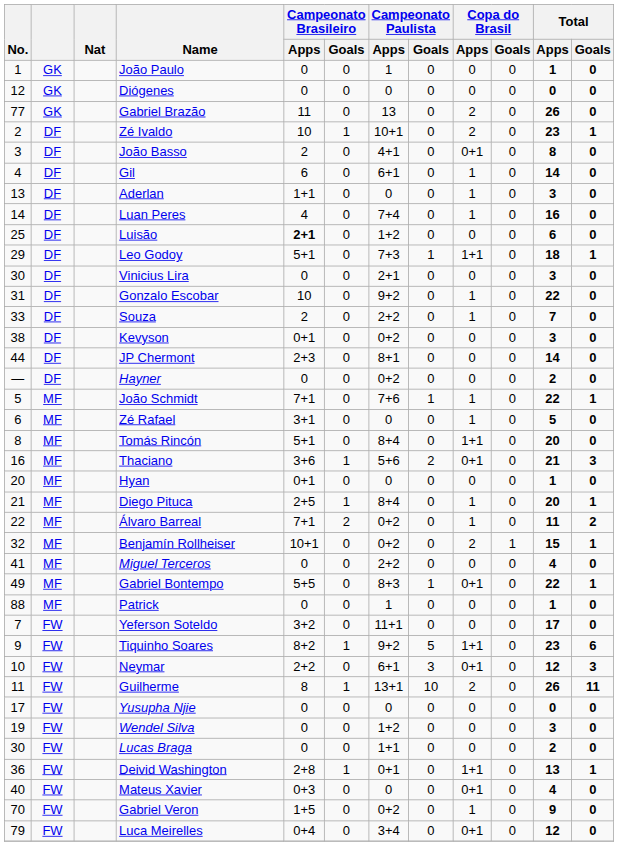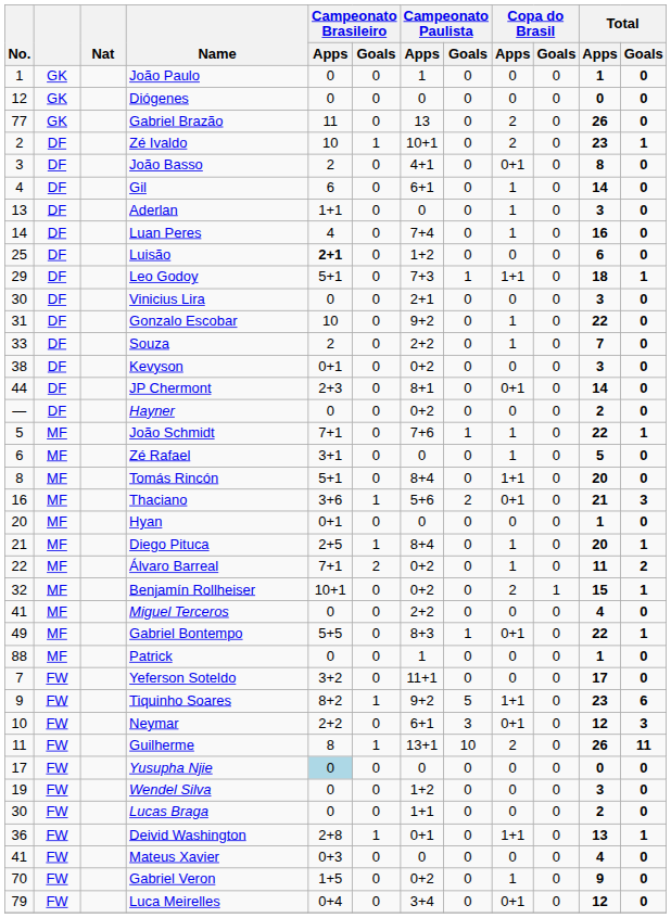 <table class="wikitable sortable" style="text-align:center;">
 <tr>
 <th rowspan="2"  style="width:20px; vertical-align:bottom;">No.</th>
 <th rowspan="2"  style="width:45px; vertical-align:bottom;"></th>
 <th rowspan="2"  style="width:45px; vertical-align:bottom;">Nat</th>
 <th rowspan="2"  style="width:200px; vertical-align:bottom;">Name</th>
 <th colspan="2" style="width:85px;"><a href='#'>Campeonato Brasileiro</a></th>
 <th colspan="2" style="width:85px;"><a href='#'>Campeonato Paulista</a></th>
 <th colspan="2" style="width:85px;"><a href='#'>Copa do Brasil</a></th>
 <th colspan="2" style="width:85px;">Total</th>
 </tr>
 <tr>
 <th>Apps</th>
 <th>Goals</th>
 <th>Apps</th>
 <th>Goals</th>
 <th>Apps</th>
 <th>Goals</th>
 <th>Apps</th>
 <th>Goals</th>
 </tr>
 <tr>
 <td>1</td>
 <td><a href='#'>GK</a></td>
 <td></td>
 <td align=left><a href='#'>João Paulo</a></td>
 <td>0</td>
 <td>0</td>
 <td>1</td>
 <td>0</td>
 <td>0</td>
 <td>0</td>
 <td><strong>1</strong></td>
 <td><strong>0</strong></td>
 </tr>
 <tr>
 <td>12</td>
 <td><a href='#'>GK</a></td>
 <td></td>
 <td align=left><a href='#'>Diógenes</a></td>
 <td>0</td>
 <td>0</td>
 <td>0</td>
 <td>0</td>
 <td>0</td>
 <td>0</td>
 <td><strong>0</strong></td>
 <td><strong>0</strong></td>
 </tr>
 <tr>
 <td>77</td>
 <td><a href='#'>GK</a></td>
 <td></td>
 <td align=left><a href='#'>Gabriel Brazão</a></td>
 <td>11</td>
 <td>0</td>
 <td>13</td>
 <td>0</td>
 <td>2</td>
 <td>0</td>
 <td><strong>26</strong></td>
 <td><strong>0</strong></td>
 </tr>
 <tr>
 <td>2</td>
 <td><a href='#'>DF</a></td>
 <td></td>
 <td align=left><a href='#'>Zé Ivaldo</a></td>
 <td>10</td>
 <td>1</td>
 <td>10+1</td>
 <td>0</td>
 <td>2</td>
 <td>0</td>
 <td><strong>23</strong></td>
 <td><strong>1</strong></td>
 </tr>
 <tr>
 <td>3</td>
 <td><a href='#'>DF</a></td>
 <td></td>
 <td align=left><a href='#'>João Basso</a></td>
 <td>2</td>
 <td>0</td>
 <td>4+1</td>
 <td>0</td>
 <td>0+1</td>
 <td>0</td>
 <td><strong>8</strong></td>
 <td><strong>0</strong></td>
 </tr>
 <tr>
 <td>4</td>
 <td><a href='#'>DF</a></td>
 <td></td>
 <td align=left><a href='#'>Gil</a></td>
 <td>6</td>
 <td>0</td>
 <td>6+1</td>
 <td>0</td>
 <td>1</td>
 <td>0</td>
 <td><strong>14</strong></td>
 <td><strong>0</strong></td>
 </tr>
 <tr>
 <td>13</td>
 <td><a href='#'>DF</a></td>
 <td></td>
 <td align=left><a href='#'>Aderlan</a></td>
 <td>1+1</td>
 <td>0</td>
 <td>0</td>
 <td>0</td>
 <td>1</td>
 <td>0</td>
 <td><strong>3</strong></td>
 <td><strong>0</strong></td>
 </tr>
 <tr>
 <td>14</td>
 <td><a href='#'>DF</a></td>
 <td></td>
 <td align=left><a href='#'>Luan Peres</a></td>
 <td>4</td>
 <td>0</td>
 <td>7+4</td>
 <td>0</td>
 <td>1</td>
 <td>0</td>
 <td><strong>16</strong></td>
 <td><strong>0</strong></td>
 </tr>
 <tr>
 <td>25</td>
 <td><a href='#'>DF</a></td>
 <td></td>
 <td align=left><a href='#'>Luisão</a></td>
 <td><strong>2+1</strong></td>
 <td>0</td>
 <td>1+2</td>
 <td>0</td>
 <td>0</td>
 <td>0</td>
 <td><strong>6</strong></td>
 <td><strong>0</strong></td>
 </tr>
 <tr>
 <td>29</td>
 <td><a href='#'>DF</a></td>
 <td></td>
 <td align=left><a href='#'>Leo Godoy</a></td>
 <td>5+1</td>
 <td>0</td>
 <td>7+3</td>
 <td>1</td>
 <td>1+1</td>
 <td>0</td>
 <td><strong>18</strong></td>
 <td><strong>1</strong></td>
 </tr>
 <tr>
 <td>30</td>
 <td><a href='#'>DF</a></td>
 <td></td>
 <td align=left><a href='#'>Vinicius Lira</a></td>
 <td>0</td>
 <td>0</td>
 <td>2+1</td>
 <td>0</td>
 <td>0</td>
 <td>0</td>
 <td><strong>3</strong></td>
 <td><strong>0</strong></td>
 </tr>
 <tr>
 <td>31</td>
 <td><a href='#'>DF</a></td>
 <td></td>
 <td align=left><a href='#'>Gonzalo Escobar</a></td>
 <td>10</td>
 <td>0</td>
 <td>9+2</td>
 <td>0</td>
 <td>1</td>
 <td>0</td>
 <td><strong>22</strong></td>
 <td><strong>0</strong></td>
 </tr>
 <tr>
 <td>33</td>
 <td><a href='#'>DF</a></td>
 <td></td>
 <td align=left><a href='#'>Souza</a></td>
 <td>2</td>
 <td>0</td>
 <td>2+2</td>
 <td>0</td>
 <td>1</td>
 <td>0</td>
 <td><strong>7</strong></td>
 <td><strong>0</strong></td>
 </tr>
 <tr>
 <td>38</td>
 <td><a href='#'>DF</a></td>
 <td></td>
 <td align=left><a href='#'>Kevyson</a></td>
 <td>0+1</td>
 <td>0</td>
 <td>0+2</td>
 <td>0</td>
 <td>0</td>
 <td>0</td>
 <td><strong>3</strong></td>
 <td><strong>0</strong></td>
 </tr>
 <tr>
 <td>44</td>
 <td><a href='#'>DF</a></td>
 <td></td>
 <td align=left><a href='#'>JP Chermont</a></td>
 <td>2+3</td>
 <td>0</td>
 <td>8+1</td>
 <td>0</td>
-<td>0</td>
+<td>0+1</td>
 <td>0</td>
 <td><strong>14</strong></td>
 <td><strong>0</strong></td>
 </tr>
 <tr>
 <td>—</td>
 <td><a href='#'>DF</a></td>
 <td></td>
 <td align=left><em><a href='#'>Hayner</a></em></td>
 <td>0</td>
 <td>0</td>
 <td>0+2</td>
 <td>0</td>
 <td>0</td>
 <td>0</td>
 <td><strong>2</strong></td>
 <td><strong>0</strong></td>
 </tr>
 <tr>
 <td>5</td>
 <td><a href='#'>MF</a></td>
 <td></td>
 <td align=left><a href='#'>João Schmidt</a></td>
 <td>7+1</td>
 <td>0</td>
 <td>7+6</td>
 <td>1</td>
 <td>1</td>
 <td>0</td>
 <td><strong>22</strong></td>
 <td><strong>1</strong></td>
 </tr>
 <tr>
 <td>6</td>
 <td><a href='#'>MF</a></td>
 <td></td>
 <td align=left><a href='#'>Zé Rafael</a></td>
 <td>3+1</td>
 <td>0</td>
 <td>0</td>
 <td>0</td>
 <td>1</td>
 <td>0</td>
 <td><strong>5</strong></td>
 <td><strong>0</strong></td>
 </tr>
 <tr>
 <td>8</td>
 <td><a href='#'>MF</a></td>
 <td></td>
 <td align=left><a href='#'>Tomás Rincón</a></td>
 <td>5+1</td>
 <td>0</td>
 <td>8+4</td>
 <td>0</td>
 <td>1+1</td>
 <td>0</td>
 <td><strong>20</strong></td>
 <td><strong>0</strong></td>
 </tr>
 <tr>
 <td>16</td>
 <td><a href='#'>MF</a></td>
 <td></td>
 <td align=left><a href='#'>Thaciano</a></td>
 <td>3+6</td>
 <td>1</td>
 <td>5+6</td>
 <td>2</td>
 <td>0+1</td>
 <td>0</td>
 <td><strong>21</strong></td>
 <td><strong>3</strong></td>
 </tr>
 <tr>
 <td>20</td>
 <td><a href='#'>MF</a></td>
 <td></td>
 <td align=left><a href='#'>Hyan</a></td>
 <td>0+1</td>
 <td>0</td>
 <td>0</td>
 <td>0</td>
 <td>0</td>
 <td>0</td>
 <td><strong>1</strong></td>
 <td><strong>0</strong></td>
 </tr>
 <tr>
 <td>21</td>
 <td><a href='#'>MF</a></td>
 <td></td>
 <td align=left><a href='#'>Diego Pituca</a></td>
 <td>2+5</td>
 <td>1</td>
 <td>8+4</td>
 <td>0</td>
 <td>1</td>
 <td>0</td>
 <td><strong>20</strong></td>
 <td><strong>1</strong></td>
 </tr>
 <tr>
 <td>22</td>
 <td><a href='#'>MF</a></td>
 <td></td>
 <td align=left><a href='#'>Álvaro Barreal</a></td>
 <td>7+1</td>
 <td>2</td>
 <td>0+2</td>
 <td>0</td>
 <td>1</td>
 <td>0</td>
 <td><strong>11</strong></td>
 <td><strong>2</strong></td>
 </tr>
 <tr>
 <td>32</td>
 <td><a href='#'>MF</a></td>
 <td></td>
 <td align=left><a href='#'>Benjamín Rollheiser</a></td>
 <td>10+1</td>
 <td>0</td>
 <td>0+2</td>
 <td>0</td>
 <td>2</td>
 <td>1</td>
 <td><strong>15</strong></td>
 <td><strong>1</strong></td>
 </tr>
 <tr>
 <td>41</td>
 <td><a href='#'>MF</a></td>
 <td></td>
 <td align=left><em><a href='#'>Miguel Terceros</a></em></td>
 <td>0</td>
 <td>0</td>
 <td>2+2</td>
 <td>0</td>
 <td>0</td>
 <td>0</td>
 <td><strong>4</strong></td>
 <td><strong>0</strong></td>
 </tr>
 <tr>
 <td>49</td>
 <td><a href='#'>MF</a></td>
 <td></td>
 <td align=left><a href='#'>Gabriel Bontempo</a></td>
 <td>5+5</td>
 <td>0</td>
 <td>8+3</td>
 <td>1</td>
 <td>0+1</td>
 <td>0</td>
 <td><strong>22</strong></td>
 <td><strong>1</strong></td>
 </tr>
 <tr>
 <td>88</td>
 <td><a href='#'>MF</a></td>
 <td></td>
 <td align=left><a href='#'>Patrick</a></td>
 <td>0</td>
 <td>0</td>
 <td>1</td>
 <td>0</td>
 <td>0</td>
 <td>0</td>
 <td><strong>1</strong></td>
 <td><strong>0</strong></td>
 </tr>
 <tr>
 <td>7</td>
 <td><a href='#'>FW</a></td>
 <td></td>
 <td align=left><a href='#'>Yeferson Soteldo</a></td>
 <td>3+2</td>
 <td>0</td>
 <td>11+1</td>
 <td>0</td>
 <td>0</td>
 <td>0</td>
 <td><strong>17</strong></td>
 <td><strong>0</strong></td>
 </tr>
 <tr>
 <td>9</td>
 <td><a href='#'>FW</a></td>
 <td></td>
 <td align=left><a href='#'>Tiquinho Soares</a></td>
 <td>8+2</td>
 <td>1</td>
 <td>9+2</td>
 <td>5</td>
 <td>1+1</td>
 <td>0</td>
 <td><strong>23</strong></td>
 <td><strong>6</strong></td>
 </tr>
 <tr>
 <td>10</td>
 <td><a href='#'>FW</a></td>
 <td></td>
 <td align=left><a href='#'>Neymar</a></td>
 <td>2+2</td>
 <td>0</td>
 <td>6+1</td>
 <td>3</td>
 <td>0+1</td>
 <td>0</td>
 <td><strong>12</strong></td>
 <td><strong>3</strong></td>
 </tr>
 <tr>
 <td>11</td>
 <td><a href='#'>FW</a></td>
 <td></td>
 <td align=left><a href='#'>Guilherme</a></td>
 <td>8</td>
 <td>1</td>
 <td>13+1</td>
 <td>10</td>
 <td>2</td>
 <td>0</td>
 <td><strong>26</strong></td>
 <td><strong>11</strong></td>
 </tr>
 <tr>
 <td>17</td>
 <td><a href='#'>FW</a></td>
 <td></td>
 <td align=left><em><a href='#'>Yusupha Njie</a></em></td>
-<td>0</td>
+<td style="background: lightblue;">0</td>
 <td>0</td>
 <td>0</td>
 <td>0</td>
 <td>0</td>
 <td>0</td>
 <td><strong>0</strong></td>
 <td><strong>0</strong></td>
 </tr>
 <tr>
 <td>19</td>
 <td><a href='#'>FW</a></td>
 <td></td>
 <td align=left><em><a href='#'>Wendel Silva</a></em></td>
 <td>0</td>
 <td>0</td>
 <td>1+2</td>
 <td>0</td>
 <td>0</td>
 <td>0</td>
 <td><strong>3</strong></td>
 <td><strong>0</strong></td>
 </tr>
 <tr>
 <td>30</td>
 <td><a href='#'>FW</a></td>
 <td></td>
 <td align=left><em><a href='#'>Lucas Braga</a></em></td>
 <td>0</td>
 <td>0</td>
 <td>1+1</td>
 <td>0</td>
 <td>0</td>
 <td>0</td>
 <td><strong>2</strong></td>
 <td><strong>0</strong></td>
 </tr>
 <tr>
 <td>36</td>
 <td><a href='#'>FW</a></td>
 <td></td>
 <td align=left><a href='#'>Deivid Washington</a></td>
 <td>2+8</td>
 <td>1</td>
 <td>0+1</td>
 <td>0</td>
 <td>1+1</td>
 <td>0</td>
 <td><strong>13</strong></td>
 <td><strong>1</strong></td>
 </tr>
 <tr>
-<td>40</td>
+<td>41</td>
 <td><a href='#'>FW</a></td>
 <td></td>
 <td align=left><a href='#'>Mateus Xavier</a></td>
 <td>0+3</td>
 <td>0</td>
 <td>0</td>
 <td>0</td>
-<td>0+1</td>
+<td>0</td>
 <td>0</td>
 <td><strong>4</strong></td>
 <td><strong>0</strong></td>
 </tr>
 <tr>
 <td>70</td>
 <td><a href='#'>FW</a></td>
 <td></td>
 <td align=left><a href='#'>Gabriel Veron</a></td>
 <td>1+5</td>
 <td>0</td>
 <td>0+2</td>
 <td>0</td>
 <td>1</td>
 <td>0</td>
 <td><strong>9</strong></td>
 <td><strong>0</strong></td>
 </tr>
 <tr>
 <td>79</td>
 <td><a href='#'>FW</a></td>
 <td></td>
 <td align=left><a href='#'>Luca Meirelles</a></td>
 <td>0+4</td>
 <td>0</td>
 <td>3+4</td>
 <td>0</td>
 <td>0+1</td>
 <td>0</td>
 <td><strong>12</strong></td>
 <td><strong>0</strong></td>
 </tr>
 <tr>
 </tr>
 </table>
